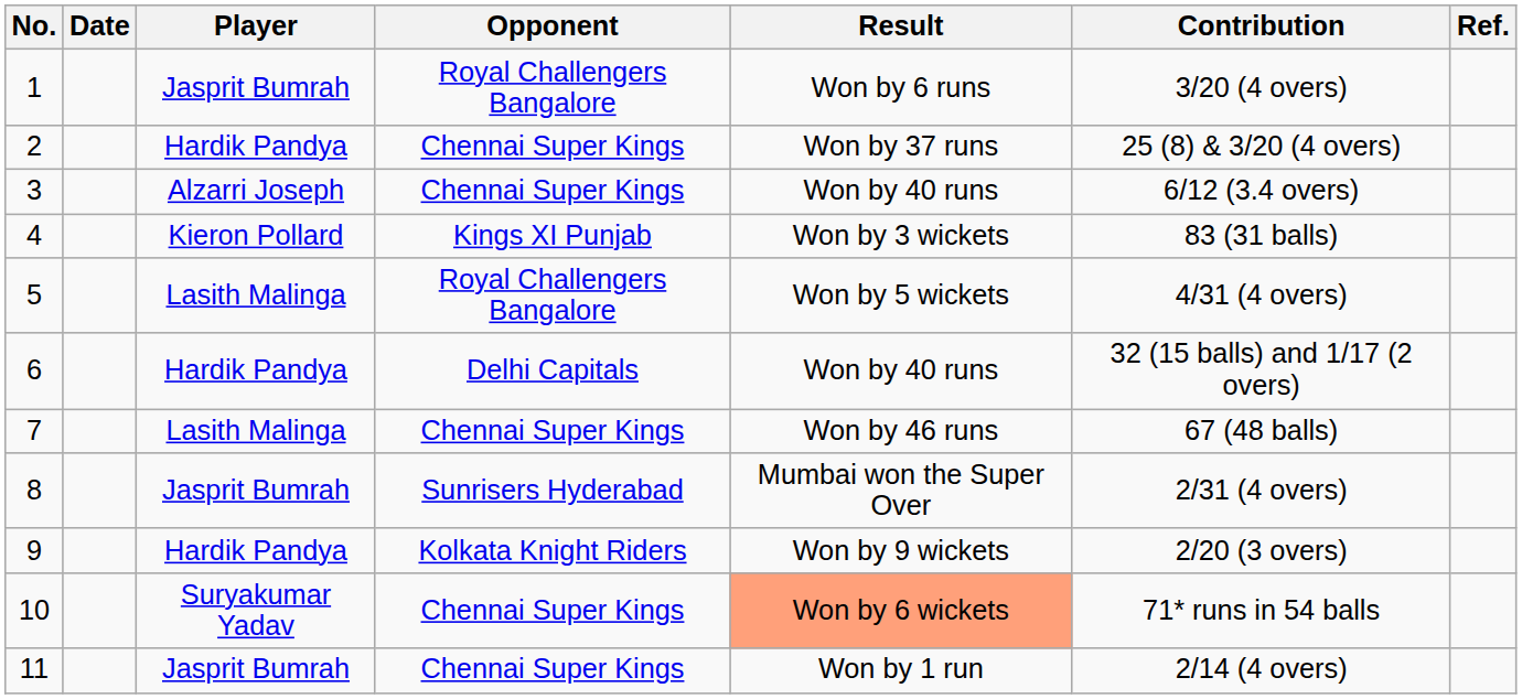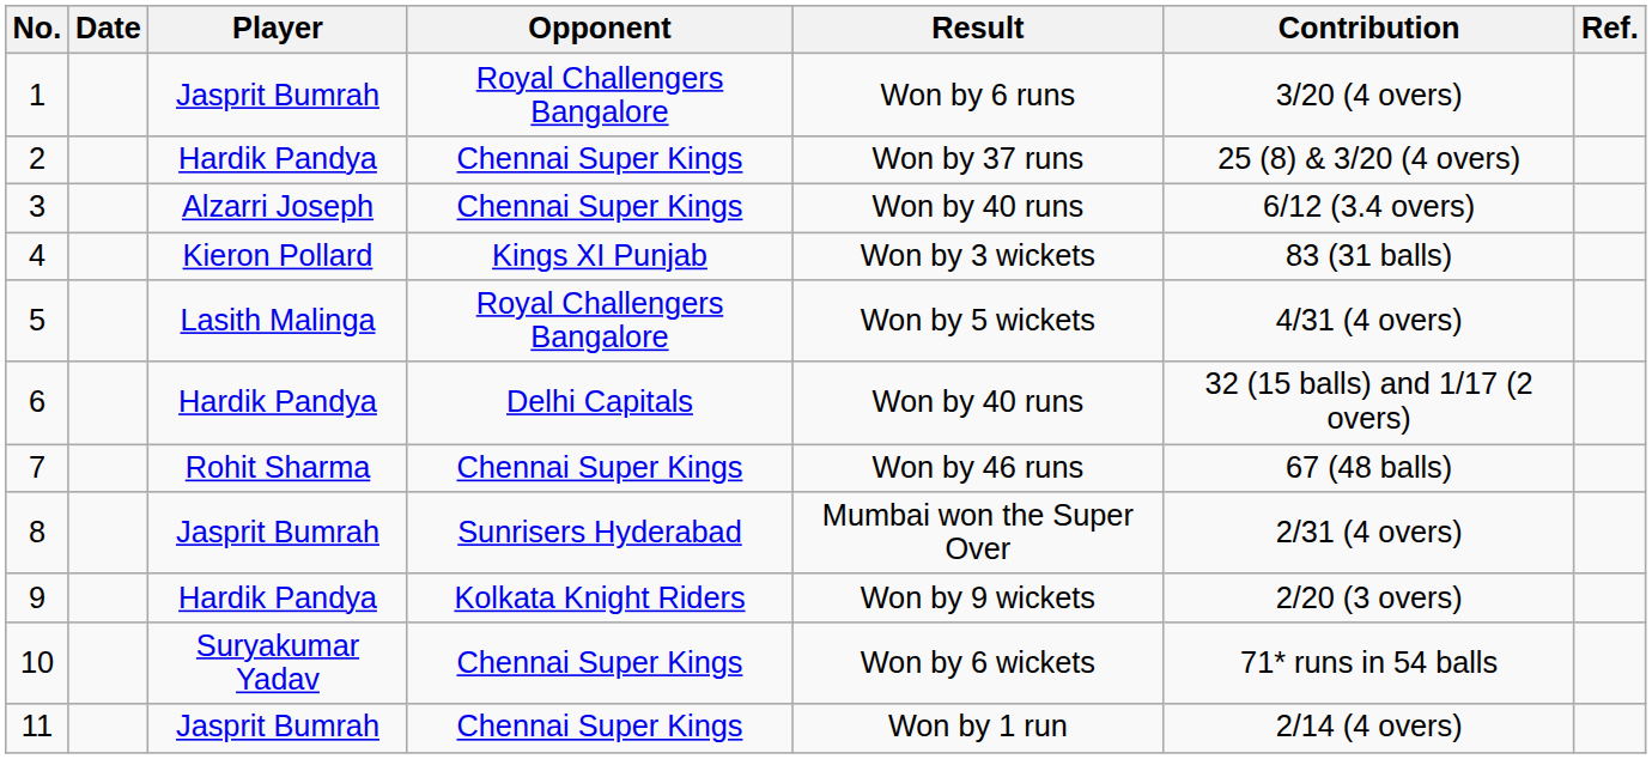 <table class="wikitable sortable" style="text-align: center;">
 <tr>
 <th>No.</th>
 <th>Date</th>
 <th>Player</th>
 <th>Opponent</th>
 <th>Result</th>
 <th>Contribution</th>
 <th>Ref.</th>
 </tr>
 <tr>
 <td>1</td>
 <td></td>
 <td><a href='#'>Jasprit Bumrah</a></td>
 <td><a href='#'>Royal Challengers Bangalore</a></td>
 <td>Won by 6 runs</td>
 <td>3/20 (4 overs)</td>
 <td></td>
 </tr>
 <tr>
 <td>2</td>
 <td></td>
 <td><a href='#'>Hardik Pandya</a></td>
 <td><a href='#'>Chennai Super Kings</a></td>
 <td>Won by 37 runs</td>
 <td>25 (8) & 3/20 (4 overs)</td>
 <td></td>
 </tr>
 <tr>
 <td>3</td>
 <td></td>
 <td><a href='#'>Alzarri Joseph</a></td>
 <td><a href='#'>Chennai Super Kings</a></td>
 <td>Won by 40 runs</td>
 <td>6/12 (3.4 overs)</td>
 <td></td>
 </tr>
 <tr>
 <td>4</td>
 <td></td>
 <td><a href='#'>Kieron Pollard</a></td>
 <td><a href='#'>Kings XI Punjab</a></td>
 <td>Won by 3 wickets</td>
 <td>83 (31 balls)</td>
 <td></td>
 </tr>
 <tr>
 <td>5</td>
 <td></td>
 <td><a href='#'>Lasith Malinga</a></td>
 <td><a href='#'>Royal Challengers Bangalore</a></td>
 <td>Won by 5 wickets</td>
 <td>4/31 (4 overs)</td>
 <td></td>
 </tr>
 <tr>
 <td>6</td>
 <td></td>
 <td><a href='#'>Hardik Pandya</a></td>
 <td><a href='#'>Delhi Capitals</a></td>
 <td>Won by 40 runs</td>
 <td>32 (15 balls) and 1/17 (2 overs)</td>
 <td></td>
 </tr>
 <tr>
 <td>7</td>
 <td></td>
-<td><a href='#'>Lasith Malinga</a></td>
+<td><a href='#'>Rohit Sharma</a></td>
 <td><a href='#'>Chennai Super Kings</a></td>
 <td>Won by 46 runs</td>
 <td>67 (48 balls)</td>
 <td></td>
 </tr>
 <tr>
 <td>8</td>
 <td></td>
 <td><a href='#'>Jasprit Bumrah</a></td>
 <td><a href='#'>Sunrisers Hyderabad</a></td>
 <td>Mumbai won the Super Over</td>
 <td>2/31 (4 overs)</td>
 <td></td>
 </tr>
 <tr>
 <td>9</td>
 <td></td>
 <td><a href='#'>Hardik Pandya</a></td>
 <td><a href='#'>Kolkata Knight Riders</a></td>
 <td>Won by 9 wickets</td>
 <td>2/20 (3 overs)</td>
 <td></td>
 </tr>
 <tr>
 <td>10</td>
 <td></td>
 <td><a href='#'>Suryakumar Yadav</a></td>
 <td><a href='#'>Chennai Super Kings</a></td>
-<td style="background: lightsalmon;">Won by 6 wickets</td>
+<td>Won by 6 wickets</td>
 <td>71* runs in 54 balls</td>
 <td></td>
 </tr>
 <tr>
 <td>11</td>
 <td></td>
 <td><a href='#'>Jasprit Bumrah</a></td>
 <td><a href='#'>Chennai Super Kings</a></td>
 <td>Won by 1 run</td>
 <td>2/14 (4 overs)</td>
 <td></td>
 </tr>
 </table>
